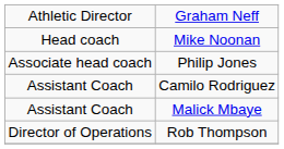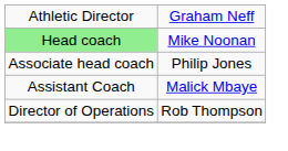 <table class="wikitable" style="text-align: center;">
 <tr>
 <td>Athletic Director</td>
 <td> <a href='#'>Graham Neff</a></td>
 </tr>
 <tr>
-<td>Head coach</td>
+<td style="background: lightgreen;">Head coach</td>
 <td> <a href='#'>Mike Noonan</a></td>
 </tr>
 <tr>
 <td>Associate head coach</td>
 <td> Philip Jones</td>
-</tr>
-<tr>
-<td>Assistant Coach</td>
-<td> Camilo Rodriguez</td>
 </tr>
 <tr>
 <td>Assistant Coach</td>
 <td> <a href='#'>Malick Mbaye</a></td>
 </tr>
 <tr>
 <td>Director of Operations</td>
 <td> Rob Thompson</td>
 </tr>
 <tr>
 </tr>
 </table>
